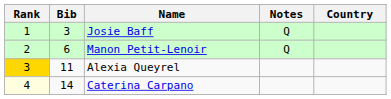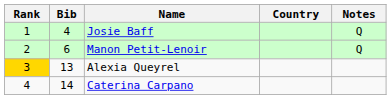 <table class="wikitable" style="text-align:center; width:450px">
 <tr>
 <th>Rank</th>
 <th>Bib</th>
 <th>Name</th>
+<th>Country</th>
 <th>Notes</th>
-<th>Country</th>
 </tr>
 <tr bgcolor=ccffcc>
 <td>1</td>
-<td>3</td>
+<td>4</td>
 <td align=left><a href='#'>Josie Baff</a></td>
+<td align=left></td>
 <td>Q</td>
-<td align=left></td>
 </tr>
 <tr bgcolor=ccffcc>
 <td>2</td>
 <td>6</td>
 <td align=left><a href='#'>Manon Petit-Lenoir</a></td>
+<td align=left></td>
 <td>Q</td>
-<td align=left></td>
 </tr>
 <tr>
 <td style="background: gold;">3</td>
-<td>11</td>
+<td>13</td>
 <td align=left>Alexia Queyrel</td>
+<td align=left></td>
 <td></td>
-<td align=left></td>
 </tr>
 <tr>
-<td style="background: lightyellow;">4</td>
+<td>4</td>
 <td>14</td>
 <td align=left><a href='#'>Caterina Carpano</a></td>
+<td align=left></td>
 <td></td>
-<td align=left></td>
 </tr>
 </table>
